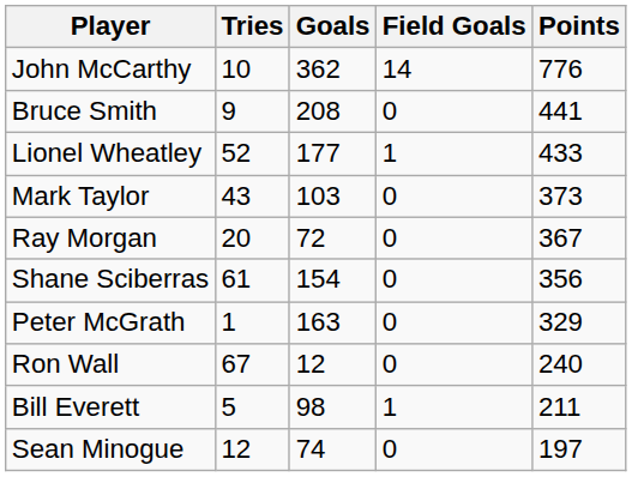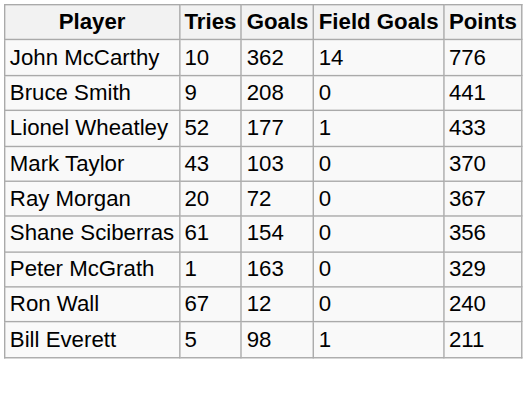 <table class="wikitable sortable">
 <tr>
 <th>Player</th>
 <th>Tries</th>
 <th>Goals</th>
 <th>Field Goals</th>
 <th>Points</th>
 </tr>
 <tr>
 <td>John McCarthy</td>
 <td>10</td>
 <td>362</td>
 <td>14</td>
 <td>776</td>
 </tr>
 <tr>
 <td>Bruce Smith</td>
 <td>9</td>
 <td>208</td>
 <td>0</td>
 <td>441</td>
 </tr>
 <tr>
 <td>Lionel Wheatley</td>
 <td>52</td>
 <td>177</td>
 <td>1</td>
 <td>433</td>
 </tr>
 <tr>
 <td>Mark Taylor</td>
 <td>43</td>
 <td>103</td>
 <td>0</td>
-<td>373</td>
+<td>370</td>
 </tr>
 <tr>
 <td>Ray Morgan</td>
 <td>20</td>
 <td>72</td>
 <td>0</td>
 <td>367</td>
 </tr>
 <tr>
 <td>Shane Sciberras</td>
 <td>61</td>
 <td>154</td>
 <td>0</td>
 <td>356</td>
 </tr>
 <tr>
 <td>Peter McGrath</td>
 <td>1</td>
 <td>163</td>
 <td>0</td>
 <td>329</td>
 </tr>
 <tr>
 <td>Ron Wall</td>
 <td>67</td>
 <td>12</td>
 <td>0</td>
 <td>240</td>
 </tr>
 <tr>
 <td>Bill Everett</td>
 <td>5</td>
 <td>98</td>
 <td>1</td>
 <td>211</td>
 </tr>
-<tr>
-<td>Sean Minogue</td>
-<td>12</td>
-<td>74</td>
-<td>0</td>
-<td>197</td>
-</tr>
 </table>
